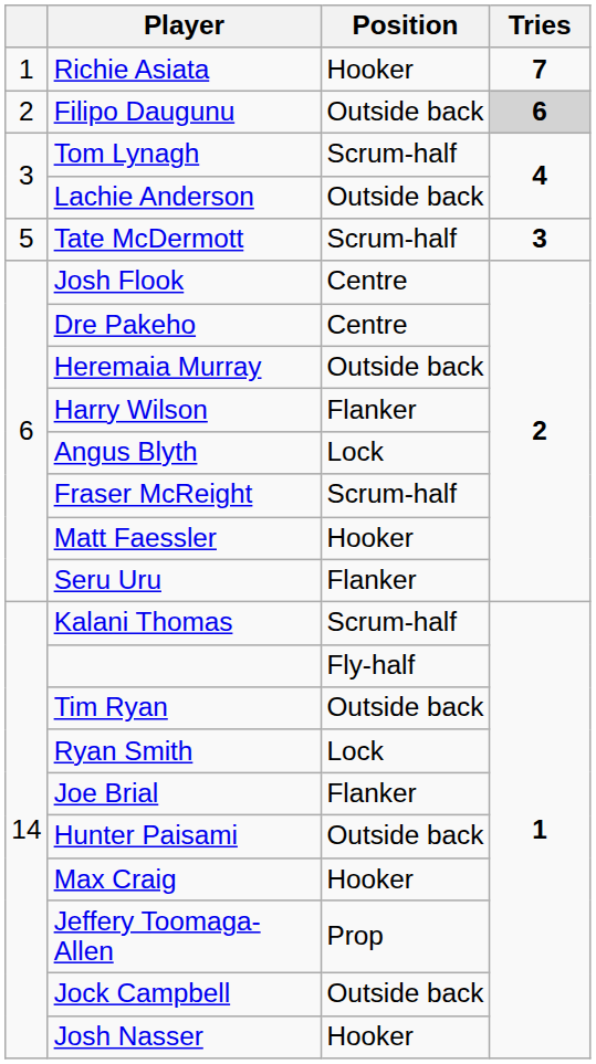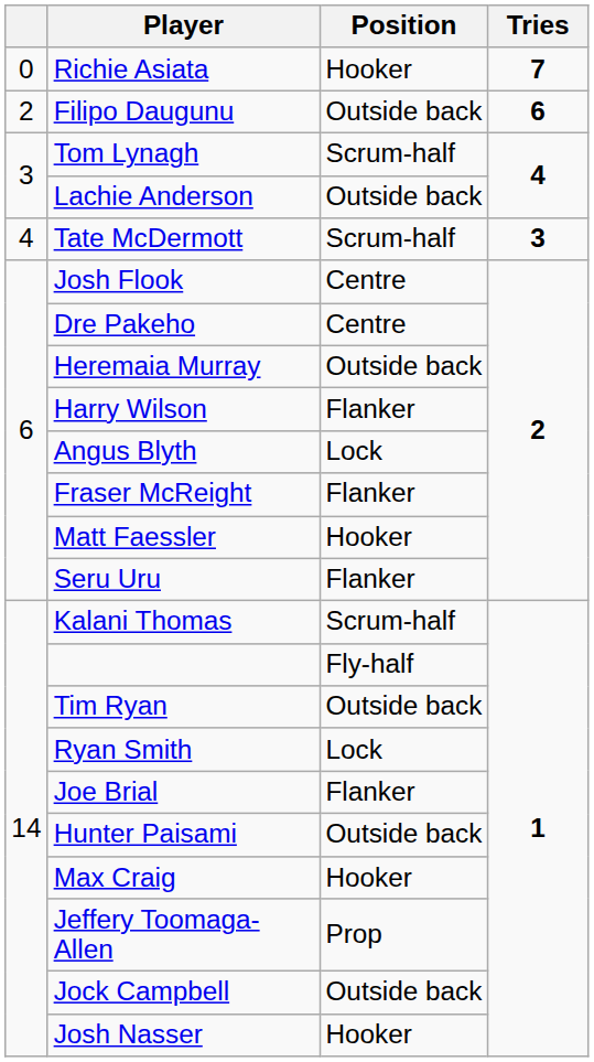 <table class="wikitable">
 <tr>
 <th></th>
 <th width=155>Player</th>
 <th>Position</th>
 <th width=52>Tries</th>
 </tr>
 <tr>
-<td align=center>1</td>
+<td align=center>0</td>
 <td> <a href='#'>Richie Asiata</a></td>
 <td>Hooker</td>
 <td align=center><strong>7</strong></td>
 </tr>
 <tr>
 <td align=center>2</td>
 <td> <a href='#'>Filipo Daugunu</a></td>
 <td>Outside back</td>
-<td align=center style="background: lightgrey;"><strong>6</strong></td>
+<td align=center><strong>6</strong></td>
 </tr>
 <tr>
 <td align=center rowspan=2>3</td>
 <td> <a href='#'>Tom Lynagh</a></td>
 <td>Scrum-half</td>
 <td align=center rowspan=2><strong>4</strong></td>
 </tr>
 <tr>
 <td> <a href='#'>Lachie Anderson</a></td>
 <td>Outside back</td>
 </tr>
 <tr>
-<td align=center>5</td>
+<td align=center>4</td>
 <td> <a href='#'>Tate McDermott</a></td>
 <td>Scrum-half</td>
 <td align=center><strong>3</strong></td>
 </tr>
 <tr>
 <td align=center rowspan=8>6</td>
 <td> <a href='#'>Josh Flook</a></td>
 <td>Centre</td>
 <td align=center rowspan=8><strong>2</strong></td>
 </tr>
 <tr>
 <td> <a href='#'>Dre Pakeho</a></td>
 <td>Centre</td>
 </tr>
 <tr>
 <td> <a href='#'>Heremaia Murray</a></td>
 <td>Outside back</td>
 </tr>
 <tr>
 <td> <a href='#'>Harry Wilson</a></td>
 <td>Flanker</td>
 </tr>
 <tr>
 <td> <a href='#'>Angus Blyth</a></td>
 <td>Lock</td>
 </tr>
 <tr>
 <td> <a href='#'>Fraser McReight</a></td>
-<td>Scrum-half</td>
+<td>Flanker</td>
 </tr>
 <tr>
 <td> <a href='#'>Matt Faessler</a></td>
 <td>Hooker</td>
 </tr>
 <tr>
 <td> <a href='#'>Seru Uru</a></td>
 <td>Flanker</td>
 </tr>
 <tr>
 <td align=center rowspan=10>14</td>
 <td> <a href='#'>Kalani Thomas</a></td>
 <td>Scrum-half</td>
 <td align=center rowspan=10><strong>1</strong></td>
 </tr>
 <tr>
 <td></td>
 <td>Fly-half</td>
 </tr>
 <tr>
 <td> <a href='#'>Tim Ryan</a></td>
 <td>Outside back</td>
 </tr>
 <tr>
 <td> <a href='#'>Ryan Smith</a></td>
 <td>Lock</td>
 </tr>
 <tr>
 <td> <a href='#'>Joe Brial</a></td>
 <td>Flanker</td>
 </tr>
 <tr>
 <td> <a href='#'>Hunter Paisami</a></td>
 <td>Outside back</td>
 </tr>
 <tr>
 <td> <a href='#'>Max Craig</a></td>
 <td>Hooker</td>
 </tr>
 <tr>
 <td> <a href='#'>Jeffery Toomaga-Allen</a></td>
 <td>Prop</td>
 </tr>
 <tr>
 <td> <a href='#'>Jock Campbell</a></td>
 <td>Outside back</td>
 </tr>
 <tr>
 <td> <a href='#'>Josh Nasser</a></td>
 <td>Hooker</td>
 </tr>
 </table>
